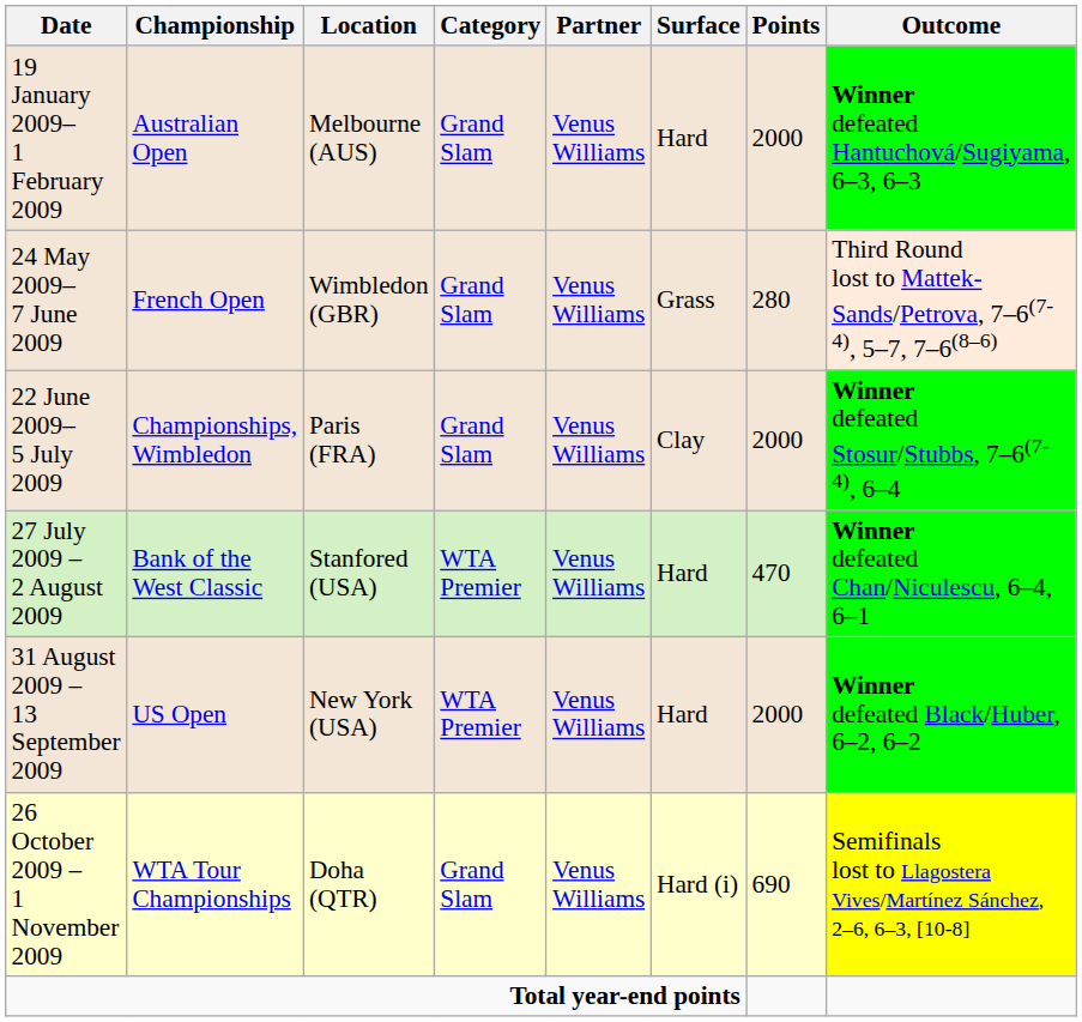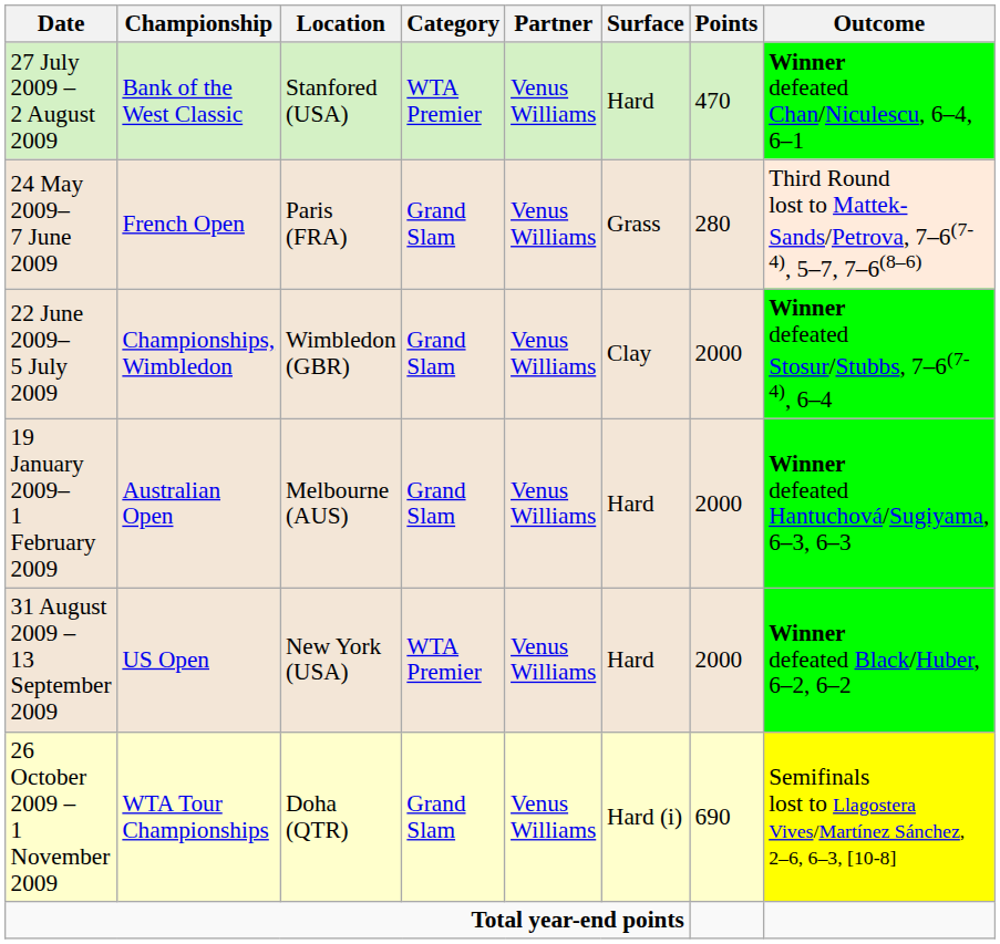 <table class="wikitable">
 <tr>
 <th width=120>Date</th>
 <th width=190>Championship</th>
 <th width=140>Location</th>
 <th width=180>Category</th>
 <th width=145>Partner</th>
 <th width=60>Surface</th>
 <th width=40>Points</th>
 <th width=340>Outcome</th>
 </tr>
+<tr style="background:#d4f1c5;">
+<td>27 July 2009 –<br>2 August 2009</td>
+<td><a href='#'>Bank of the West Classic</a></td>
+<td>Stanfored (USA)</td>
+<td><a href='#'>WTA Premier</a></td>
+<td> <a href='#'>Venus Williams</a></td>
+<td>Hard</td>
+<td>470</td>
+<td style="background:lime;"><strong>Winner</strong> <br>defeated <a href='#'>Chan</a>/<a href='#'>Niculescu</a>, 6–4, 6–1</td>
+</tr>
+<tr style="background:#f3e6d7;">
+<td>24 May 2009–<br>7 June 2009</td>
+<td><a href='#'>French Open</a></td>
+<td>Paris (FRA)</td>
+<td><a href='#'>Grand Slam</a></td>
+<td> <a href='#'>Venus Williams</a></td>
+<td>Grass</td>
+<td>280</td>
+<td style="background:#ffebdc;">Third Round <br> lost to <a href='#'>Mattek-Sands</a>/<a href='#'>Petrova</a>, 7–6<sup>(7-4)</sup>, 5–7, 7–6<sup>(8–6)</sup></td>
+</tr>
+<tr style="background:#f3e6d7;">
+<td>22 June 2009–<br>5 July 2009</td>
+<td><a href='#'>Championships, Wimbledon</a></td>
+<td>Wimbledon (GBR)</td>
+<td><a href='#'>Grand Slam</a></td>
+<td> <a href='#'>Venus Williams</a></td>
+<td>Clay</td>
+<td>2000</td>
+<td style="background:lime;"><strong>Winner</strong> <br>defeated <a href='#'>Stosur</a>/<a href='#'>Stubbs</a>, 7–6<sup>(7-4)</sup>, 6–4</td>
+</tr>
 <tr style="background:#f3e6d7;">
 <td>19 January 2009–<br>1 February 2009</td>
 <td><a href='#'>Australian Open</a></td>
 <td>Melbourne (AUS)</td>
 <td><a href='#'>Grand Slam</a></td>
 <td> <a href='#'>Venus Williams</a></td>
 <td>Hard</td>
 <td>2000</td>
 <td style="background:lime;"><strong>Winner</strong> <br>defeated <a href='#'>Hantuchová</a>/<a href='#'>Sugiyama</a>, 6–3, 6–3</td>
-</tr>
-<tr style="background:#f3e6d7;">
-<td>24 May 2009–<br>7 June 2009</td>
-<td><a href='#'>French Open</a></td>
-<td>Wimbledon (GBR)</td>
-<td><a href='#'>Grand Slam</a></td>
-<td> <a href='#'>Venus Williams</a></td>
-<td>Grass</td>
-<td>280</td>
-<td style="background:#ffebdc;">Third Round <br> lost to <a href='#'>Mattek-Sands</a>/<a href='#'>Petrova</a>, 7–6<sup>(7-4)</sup>, 5–7, 7–6<sup>(8–6)</sup></td>
-</tr>
-<tr style="background:#f3e6d7;">
-<td>22 June 2009–<br>5 July 2009</td>
-<td><a href='#'>Championships, Wimbledon</a></td>
-<td>Paris (FRA)</td>
-<td><a href='#'>Grand Slam</a></td>
-<td> <a href='#'>Venus Williams</a></td>
-<td>Clay</td>
-<td>2000</td>
-<td style="background:lime;"><strong>Winner</strong> <br>defeated <a href='#'>Stosur</a>/<a href='#'>Stubbs</a>, 7–6<sup>(7-4)</sup>, 6–4</td>
-</tr>
-<tr style="background:#d4f1c5;">
-<td>27 July 2009 –<br>2 August 2009</td>
-<td><a href='#'>Bank of the West Classic</a></td>
-<td>Stanfored (USA)</td>
-<td><a href='#'>WTA Premier</a></td>
-<td> <a href='#'>Venus Williams</a></td>
-<td>Hard</td>
-<td>470</td>
-<td style="background:lime;"><strong>Winner</strong> <br>defeated <a href='#'>Chan</a>/<a href='#'>Niculescu</a>, 6–4, 6–1</td>
 </tr>
 <tr style="background:#f3e6d7;">
 <td>31 August 2009 –<br>13 September 2009</td>
 <td><a href='#'>US Open</a></td>
 <td>New York (USA)</td>
 <td><a href='#'>WTA Premier</a></td>
 <td> <a href='#'>Venus Williams</a></td>
 <td>Hard</td>
 <td>2000</td>
 <td style="background:lime;"><strong>Winner</strong> <br>defeated <a href='#'>Black</a>/<a href='#'>Huber</a>, 6–2, 6–2</td>
 </tr>
 <tr style="background:#ffffcc;">
 <td>26 October 2009 –<br>1 November 2009</td>
 <td><a href='#'>WTA Tour Championships</a></td>
 <td>Doha (QTR)</td>
 <td><a href='#'>Grand Slam</a></td>
 <td> <a href='#'>Venus Williams</a></td>
 <td>Hard (i)</td>
 <td>690</td>
 <td style="background:yellow;">Semifinals <br>lost to <small><a href='#'>Llagostera Vives</a>/<a href='#'>Martínez Sánchez</a>, 2–6, 6–3, [10-8]</small></td>
 </tr>
 <tr>
 <td colspan=6 align=right><strong>Total year-end points</strong></td>
 <td></td>
 <td></td>
 </tr>
 </table>
